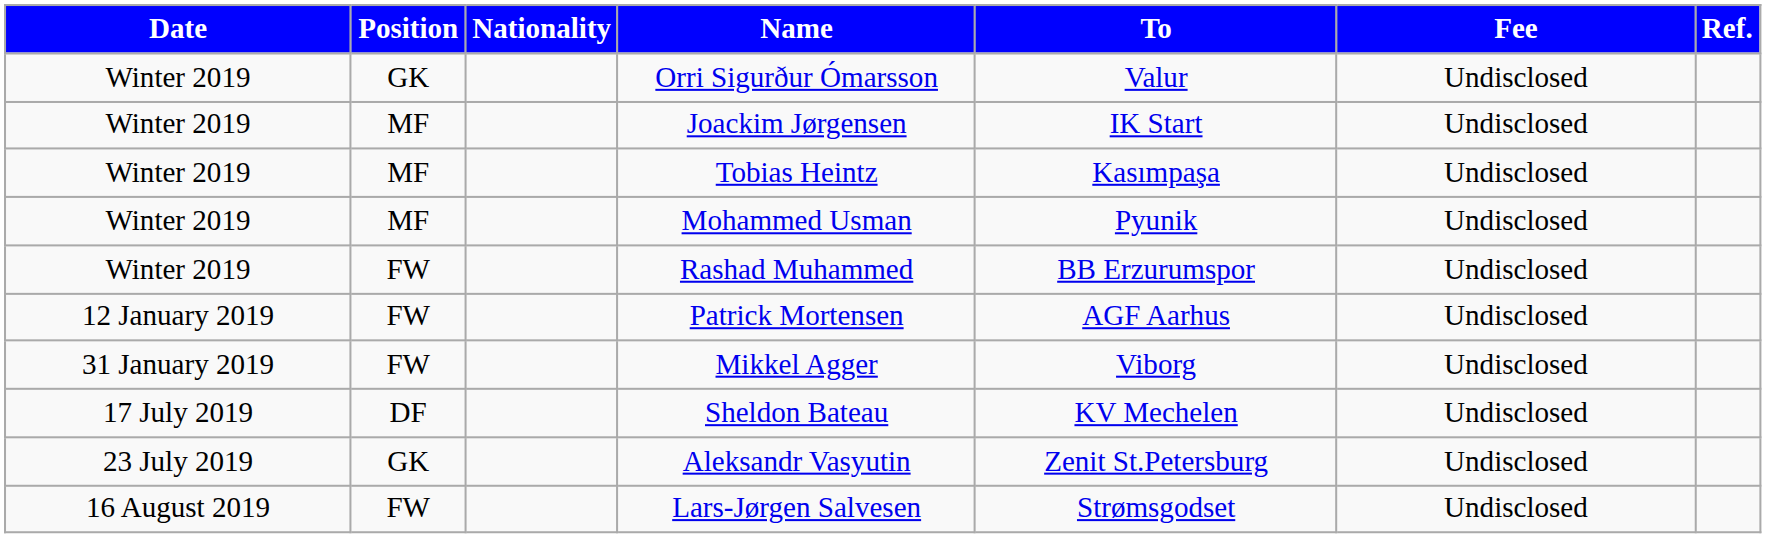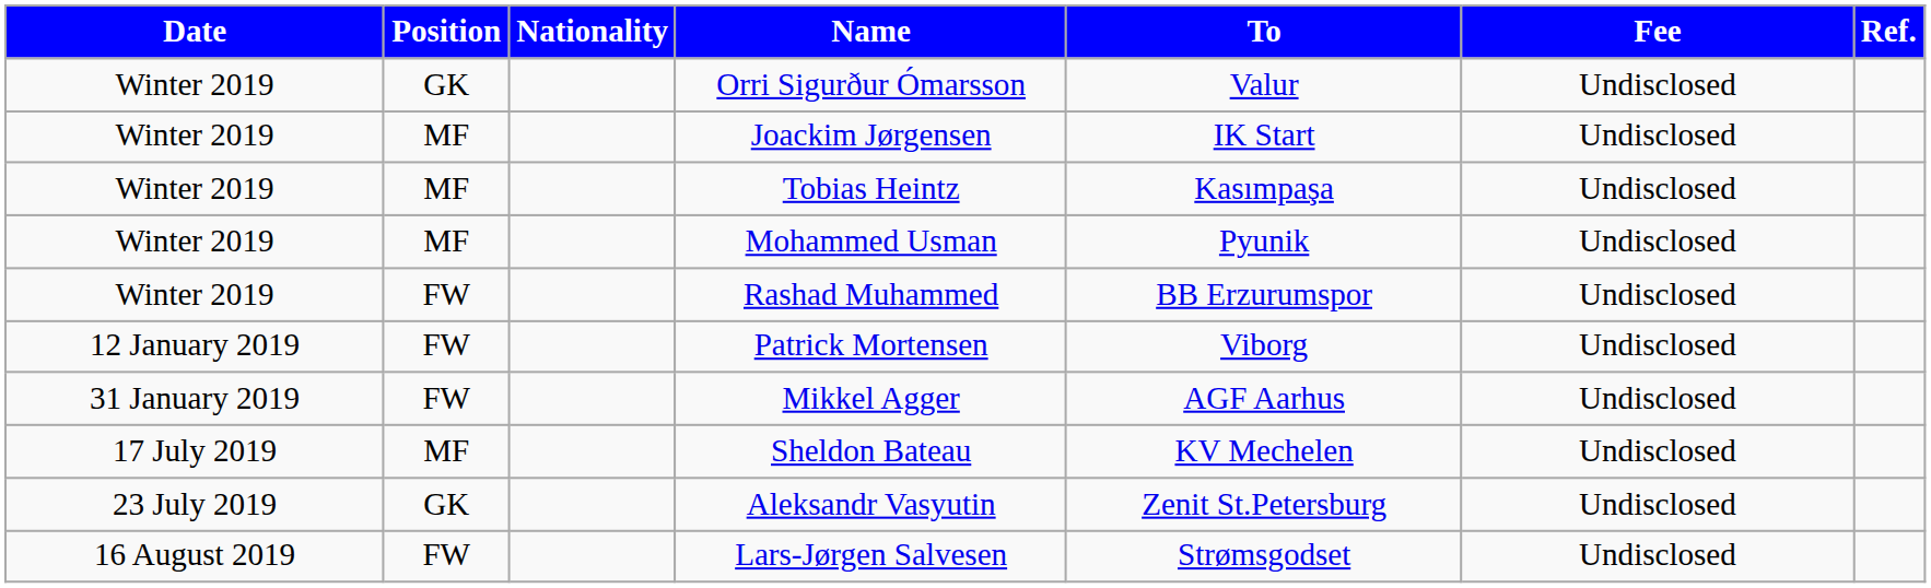 <table class="wikitable"  style="text-align:center; font-size:90%; ">
 <tr>
 <th style="background:#00f; color:white; width:200px;">Date</th>
 <th style="background:#00f; color:white; width:50px;">Position</th>
 <th style="background:#00f; color:white; width:50px;">Nationality</th>
 <th style="background:#00f; color:white; width:200px;">Name</th>
 <th style="background:#00f; color:white; width:200px;">To</th>
 <th style="background:#00f; color:white; width:200px;">Fee</th>
 <th style="background:#00f; color:white; width:25px;">Ref.</th>
 </tr>
 <tr>
 <td>Winter 2019</td>
 <td>GK</td>
 <td></td>
 <td><a href='#'>Orri Sigurður Ómarsson</a></td>
 <td><a href='#'>Valur</a></td>
 <td>Undisclosed</td>
 <td></td>
 </tr>
 <tr>
 <td>Winter 2019</td>
 <td>MF</td>
 <td></td>
 <td><a href='#'>Joackim Jørgensen</a></td>
 <td><a href='#'>IK Start</a></td>
 <td>Undisclosed</td>
 <td></td>
 </tr>
 <tr>
 <td>Winter 2019</td>
 <td>MF</td>
 <td></td>
 <td><a href='#'>Tobias Heintz</a></td>
 <td><a href='#'>Kasımpaşa</a></td>
 <td>Undisclosed</td>
 <td></td>
 </tr>
 <tr>
 <td>Winter 2019</td>
 <td>MF</td>
 <td></td>
 <td><a href='#'>Mohammed Usman</a></td>
 <td><a href='#'>Pyunik</a></td>
 <td>Undisclosed</td>
 <td></td>
 </tr>
 <tr>
 <td>Winter 2019</td>
 <td>FW</td>
 <td></td>
 <td><a href='#'>Rashad Muhammed</a></td>
 <td><a href='#'>BB Erzurumspor</a></td>
 <td>Undisclosed</td>
 <td></td>
 </tr>
 <tr>
 <td>12 January 2019</td>
 <td>FW</td>
 <td></td>
 <td><a href='#'>Patrick Mortensen</a></td>
-<td><a href='#'>AGF Aarhus</a></td>
+<td><a href='#'>Viborg</a></td>
 <td>Undisclosed</td>
 <td></td>
 </tr>
 <tr>
 <td>31 January 2019</td>
 <td>FW</td>
 <td></td>
 <td><a href='#'>Mikkel Agger</a></td>
-<td><a href='#'>Viborg</a></td>
+<td><a href='#'>AGF Aarhus</a></td>
 <td>Undisclosed</td>
 <td></td>
 </tr>
 <tr>
 <td>17 July 2019</td>
-<td>DF</td>
+<td>MF</td>
 <td></td>
 <td><a href='#'>Sheldon Bateau</a></td>
 <td><a href='#'>KV Mechelen</a></td>
 <td>Undisclosed</td>
 <td></td>
 </tr>
 <tr>
 <td>23 July 2019</td>
 <td>GK</td>
 <td></td>
 <td><a href='#'>Aleksandr Vasyutin</a></td>
 <td><a href='#'>Zenit St.Petersburg</a></td>
 <td>Undisclosed</td>
 <td></td>
 </tr>
 <tr>
 <td>16 August 2019</td>
 <td>FW</td>
 <td></td>
 <td><a href='#'>Lars-Jørgen Salvesen</a></td>
 <td><a href='#'>Strømsgodset</a></td>
 <td>Undisclosed</td>
 <td></td>
 </tr>
 </table>
